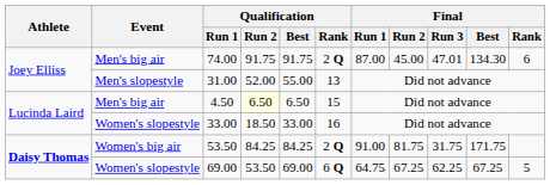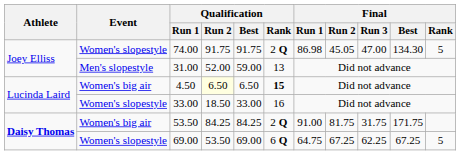 <table class="wikitable" style="font-size:90%">
 <tr>
 <th rowspan=2>Athlete</th>
 <th rowspan=2>Event</th>
 <th colspan=4>Qualification</th>
 <th colspan=5>Final</th>
 </tr>
 <tr style="font-size:95%">
 <th>Run 1</th>
 <th>Run 2</th>
 <th>Best</th>
 <th>Rank</th>
 <th>Run 1</th>
 <th>Run 2</th>
 <th>Run 3</th>
 <th>Best</th>
 <th>Rank</th>
 </tr>
 <tr align=center>
 <td align=left rowspan=2><a href='#'>Joey Elliss</a></td>
-<td align=left><a href='#'>Men's big air</a></td>
+<td align=left><a href='#'>Women's slopestyle</a></td>
 <td>74.00</td>
 <td>91.75</td>
 <td>91.75</td>
 <td>2 <strong>Q</strong></td>
-<td>87.00</td>
-<td>45.00</td>
-<td>47.01</td>
+<td>86.98</td>
+<td>45.05</td>
+<td>47.00</td>
 <td>134.30</td>
-<td>6</td>
+<td>5</td>
 </tr>
 <tr align=center>
 <td align=left><a href='#'>Men's slopestyle</a></td>
 <td>31.00</td>
 <td>52.00</td>
-<td>55.00</td>
+<td>59.00</td>
 <td>13</td>
 <td colspan=5>Did not advance</td>
 </tr>
 <tr align=center>
 <td align=left rowspan=2><a href='#'>Lucinda Laird</a></td>
-<td align=left><a href='#'>Men's big air</a></td>
+<td align=left><a href='#'>Women's big air</a></td>
 <td>4.50</td>
 <td style="background: lightyellow;">6.50</td>
 <td>6.50</td>
-<td>15</td>
+<td><strong>15</strong></td>
 <td colspan=5>Did not advance</td>
 </tr>
 <tr align=center>
 <td align=left><a href='#'>Women's slopestyle</a></td>
 <td>33.00</td>
 <td>18.50</td>
 <td>33.00</td>
 <td>16</td>
 <td colspan=5>Did not advance</td>
 </tr>
 <tr align=center>
 <td align=left rowspan=2><strong><a href='#'>Daisy Thomas</a></strong></td>
 <td align=left><a href='#'>Women's big air</a></td>
 <td>53.50</td>
 <td>84.25</td>
 <td>84.25</td>
 <td>2 <strong>Q</strong></td>
 <td>91.00</td>
 <td>81.75</td>
 <td>31.75</td>
 <td>171.75</td>
 <td></td>
 </tr>
 <tr align=center>
 <td align=left><a href='#'>Women's slopestyle</a></td>
 <td>69.00</td>
 <td>53.50</td>
 <td>69.00</td>
 <td>6 <strong>Q</strong></td>
 <td>64.75</td>
 <td>67.25</td>
 <td>62.25</td>
 <td>67.25</td>
 <td>5</td>
 </tr>
 </table>
